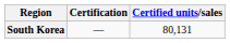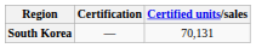 <table class="wikitable plainrowheaders" style="text-align:center">
 <tr>
 <th scope="col">Region</th>
 <th scope="col">Certification</th>
 <th scope="col"><a href='#'>Certified units</a>/sales</th>
 </tr>
 <tr>
 <th scope="row">South Korea</th>
 <td>—</td>
-<td align="center">80,131</td>
+<td align="center">70,131</td>
 </tr>
 </table>
